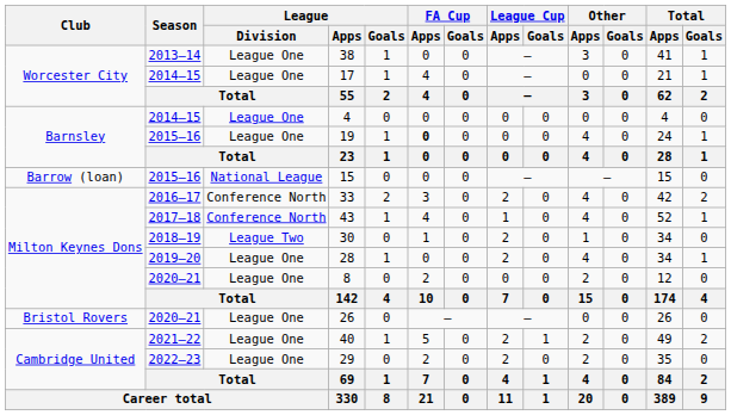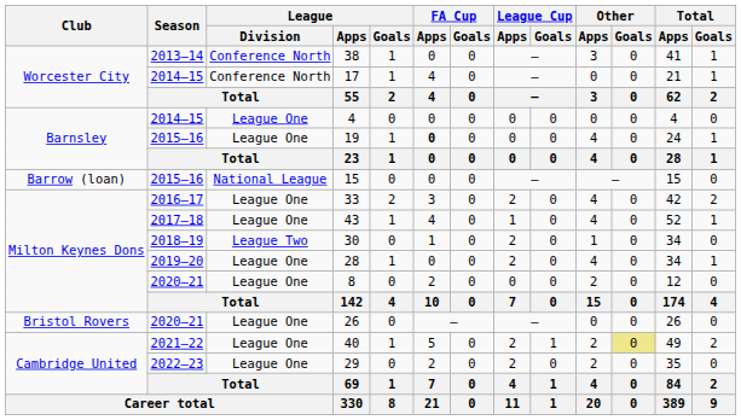 <table class=wikitable style="text-align: center;">
 <tr>
 <th rowspan=2>Club</th>
 <th rowspan=2>Season</th>
 <th colspan=3>League</th>
 <th colspan=2><a href='#'>FA Cup</a></th>
 <th colspan=2><a href='#'>League Cup</a></th>
 <th colspan=2>Other</th>
 <th colspan=2>Total</th>
 </tr>
 <tr>
 <th>Division</th>
 <th>Apps</th>
 <th>Goals</th>
 <th>Apps</th>
 <th>Goals</th>
 <th>Apps</th>
 <th>Goals</th>
 <th>Apps</th>
 <th>Goals</th>
 <th>Apps</th>
 <th>Goals</th>
 </tr>
 <tr>
 <td rowspan=3><a href='#'>Worcester City</a></td>
 <td><a href='#'>2013–14</a></td>
-<td>League One</td>
+<td><a href='#'>Conference North</a></td>
 <td>38</td>
 <td>1</td>
 <td>0</td>
 <td>0</td>
 <td colspan=2>—</td>
 <td>3</td>
 <td>0</td>
 <td>41</td>
 <td>1</td>
 </tr>
 <tr>
 <td><a href='#'>2014–15</a></td>
-<td>League One</td>
+<td>Conference North</td>
 <td>17</td>
 <td>1</td>
 <td>4</td>
 <td>0</td>
 <td colspan=2>—</td>
 <td>0</td>
 <td>0</td>
 <td>21</td>
 <td>1</td>
 </tr>
 <tr>
 <th colspan=2>Total</th>
 <th>55</th>
 <th>2</th>
 <th>4</th>
 <th>0</th>
 <th colspan=2>—</th>
 <th>3</th>
 <th>0</th>
 <th>62</th>
 <th>2</th>
 </tr>
 <tr>
 <td rowspan=3><a href='#'>Barnsley</a></td>
 <td><a href='#'>2014–15</a></td>
 <td><a href='#'>League One</a></td>
 <td>4</td>
 <td>0</td>
 <td>0</td>
 <td>0</td>
 <td>0</td>
 <td>0</td>
 <td>0</td>
 <td>0</td>
 <td>4</td>
 <td>0</td>
 </tr>
 <tr>
 <td><a href='#'>2015–16</a></td>
 <td>League One</td>
 <td>19</td>
 <td>1</td>
 <td><strong>0</strong></td>
 <td>0</td>
 <td>0</td>
 <td>0</td>
 <td>4</td>
 <td>0</td>
 <td>24</td>
 <td>1</td>
 </tr>
 <tr>
 <th colspan=2>Total</th>
 <th>23</th>
 <th>1</th>
 <th>0</th>
 <th>0</th>
 <th>0</th>
 <th>0</th>
 <th>4</th>
 <th>0</th>
 <th>28</th>
 <th>1</th>
 </tr>
 <tr>
 <td><a href='#'>Barrow</a> (loan)</td>
 <td><a href='#'>2015–16</a></td>
 <td><a href='#'>National League</a></td>
 <td>15</td>
 <td>0</td>
 <td>0</td>
 <td>0</td>
 <td colspan=2>—</td>
 <td colspan=2>—</td>
 <td>15</td>
 <td>0</td>
 </tr>
 <tr>
 <td rowspan=6><a href='#'>Milton Keynes Dons</a></td>
 <td><a href='#'>2016–17</a></td>
-<td>Conference North</td>
+<td>League One</td>
 <td>33</td>
 <td>2</td>
 <td>3</td>
 <td>0</td>
 <td>2</td>
 <td>0</td>
 <td>4</td>
 <td>0</td>
 <td>42</td>
 <td>2</td>
 </tr>
 <tr>
 <td><a href='#'>2017–18</a></td>
-<td><a href='#'>Conference North</a></td>
+<td>League One</td>
 <td>43</td>
 <td>1</td>
 <td>4</td>
 <td>0</td>
 <td>1</td>
 <td>0</td>
 <td>4</td>
 <td>0</td>
 <td>52</td>
 <td>1</td>
 </tr>
 <tr>
 <td><a href='#'>2018–19</a></td>
 <td><a href='#'>League Two</a></td>
 <td>30</td>
 <td>0</td>
 <td>1</td>
 <td>0</td>
 <td>2</td>
 <td>0</td>
 <td>1</td>
 <td>0</td>
 <td>34</td>
 <td>0</td>
 </tr>
 <tr>
 <td><a href='#'>2019–20</a></td>
 <td>League One</td>
 <td>28</td>
 <td>1</td>
 <td>0</td>
 <td>0</td>
 <td>2</td>
 <td>0</td>
 <td>4</td>
 <td>0</td>
 <td>34</td>
 <td>1</td>
 </tr>
 <tr>
 <td><a href='#'>2020–21</a></td>
 <td>League One</td>
 <td>8</td>
 <td>0</td>
 <td>2</td>
 <td>0</td>
 <td>0</td>
 <td>0</td>
 <td>2</td>
 <td>0</td>
 <td>12</td>
 <td>0</td>
 </tr>
 <tr>
 <th colspan=2>Total</th>
 <th>142</th>
 <th>4</th>
 <th>10</th>
 <th>0</th>
 <th>7</th>
 <th>0</th>
 <th>15</th>
 <th>0</th>
 <th>174</th>
 <th>4</th>
 </tr>
 <tr>
 <td><a href='#'>Bristol Rovers</a></td>
 <td><a href='#'>2020–21</a></td>
 <td>League One</td>
 <td>26</td>
 <td>0</td>
 <td colspan="2">—</td>
 <td colspan="2">—</td>
 <td>0</td>
 <td>0</td>
 <td>26</td>
 <td>0</td>
 </tr>
 <tr>
 <td rowspan="3"><a href='#'>Cambridge United</a></td>
 <td><a href='#'>2021–22</a></td>
 <td>League One</td>
 <td>40</td>
 <td>1</td>
 <td>5</td>
 <td>0</td>
 <td>2</td>
 <td>1</td>
 <td>2</td>
-<td>0</td>
+<td style="background: khaki;">0</td>
 <td>49</td>
 <td>2</td>
 </tr>
 <tr>
 <td><a href='#'>2022–23</a></td>
 <td>League One</td>
 <td>29</td>
 <td>0</td>
 <td>2</td>
 <td>0</td>
 <td>2</td>
 <td>0</td>
 <td>2</td>
 <td>0</td>
 <td>35</td>
 <td>0</td>
 </tr>
 <tr>
 <th colspan=2>Total</th>
 <th>69</th>
 <th>1</th>
 <th>7</th>
 <th>0</th>
 <th>4</th>
 <th>1</th>
 <th>4</th>
 <th>0</th>
 <th>84</th>
 <th>2</th>
 </tr>
 <tr>
 <th colspan=3>Career total</th>
 <th>330</th>
 <th>8</th>
 <th>21</th>
 <th>0</th>
 <th>11</th>
 <th>1</th>
 <th>20</th>
 <th>0</th>
 <th>389</th>
 <th>9</th>
 </tr>
 </table>
